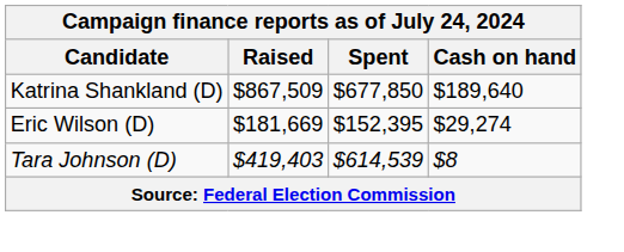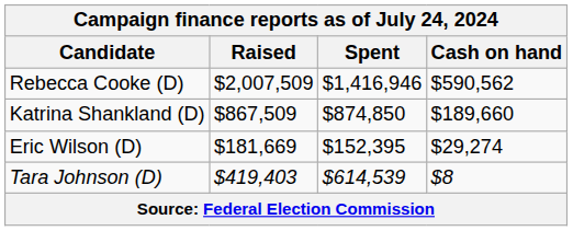 <table class="wikitable sortable">
 <tr>
 <th colspan=4>Campaign finance reports as of July 24, 2024</th>
 </tr>
 <tr style="text-align:center;">
 <th>Candidate</th>
 <th>Raised</th>
 <th>Spent</th>
 <th>Cash on hand</th>
 </tr>
 <tr>
+<td>Rebecca Cooke (D)</td>
+<td>$2,007,509</td>
+<td>$1,416,946</td>
+<td>$590,562</td>
+</tr>
+<tr>
 <td>Katrina Shankland (D)</td>
 <td>$867,509</td>
-<td>$677,850</td>
-<td>$189,640</td>
+<td>$874,850</td>
+<td>$189,660</td>
 </tr>
 <tr>
 <td>Eric Wilson (D)</td>
 <td>$181,669</td>
 <td>$152,395</td>
 <td>$29,274</td>
 </tr>
 <tr>
 <td><em>Tara Johnson (D)</em></td>
 <td><em>$419,403</em></td>
 <td><em>$614,539</em></td>
 <td><em>$8</em></td>
 </tr>
 <tr>
 <th colspan="4"><small>Source: <a href='#'>Federal Election Commission</a></small></th>
 </tr>
 </table>
